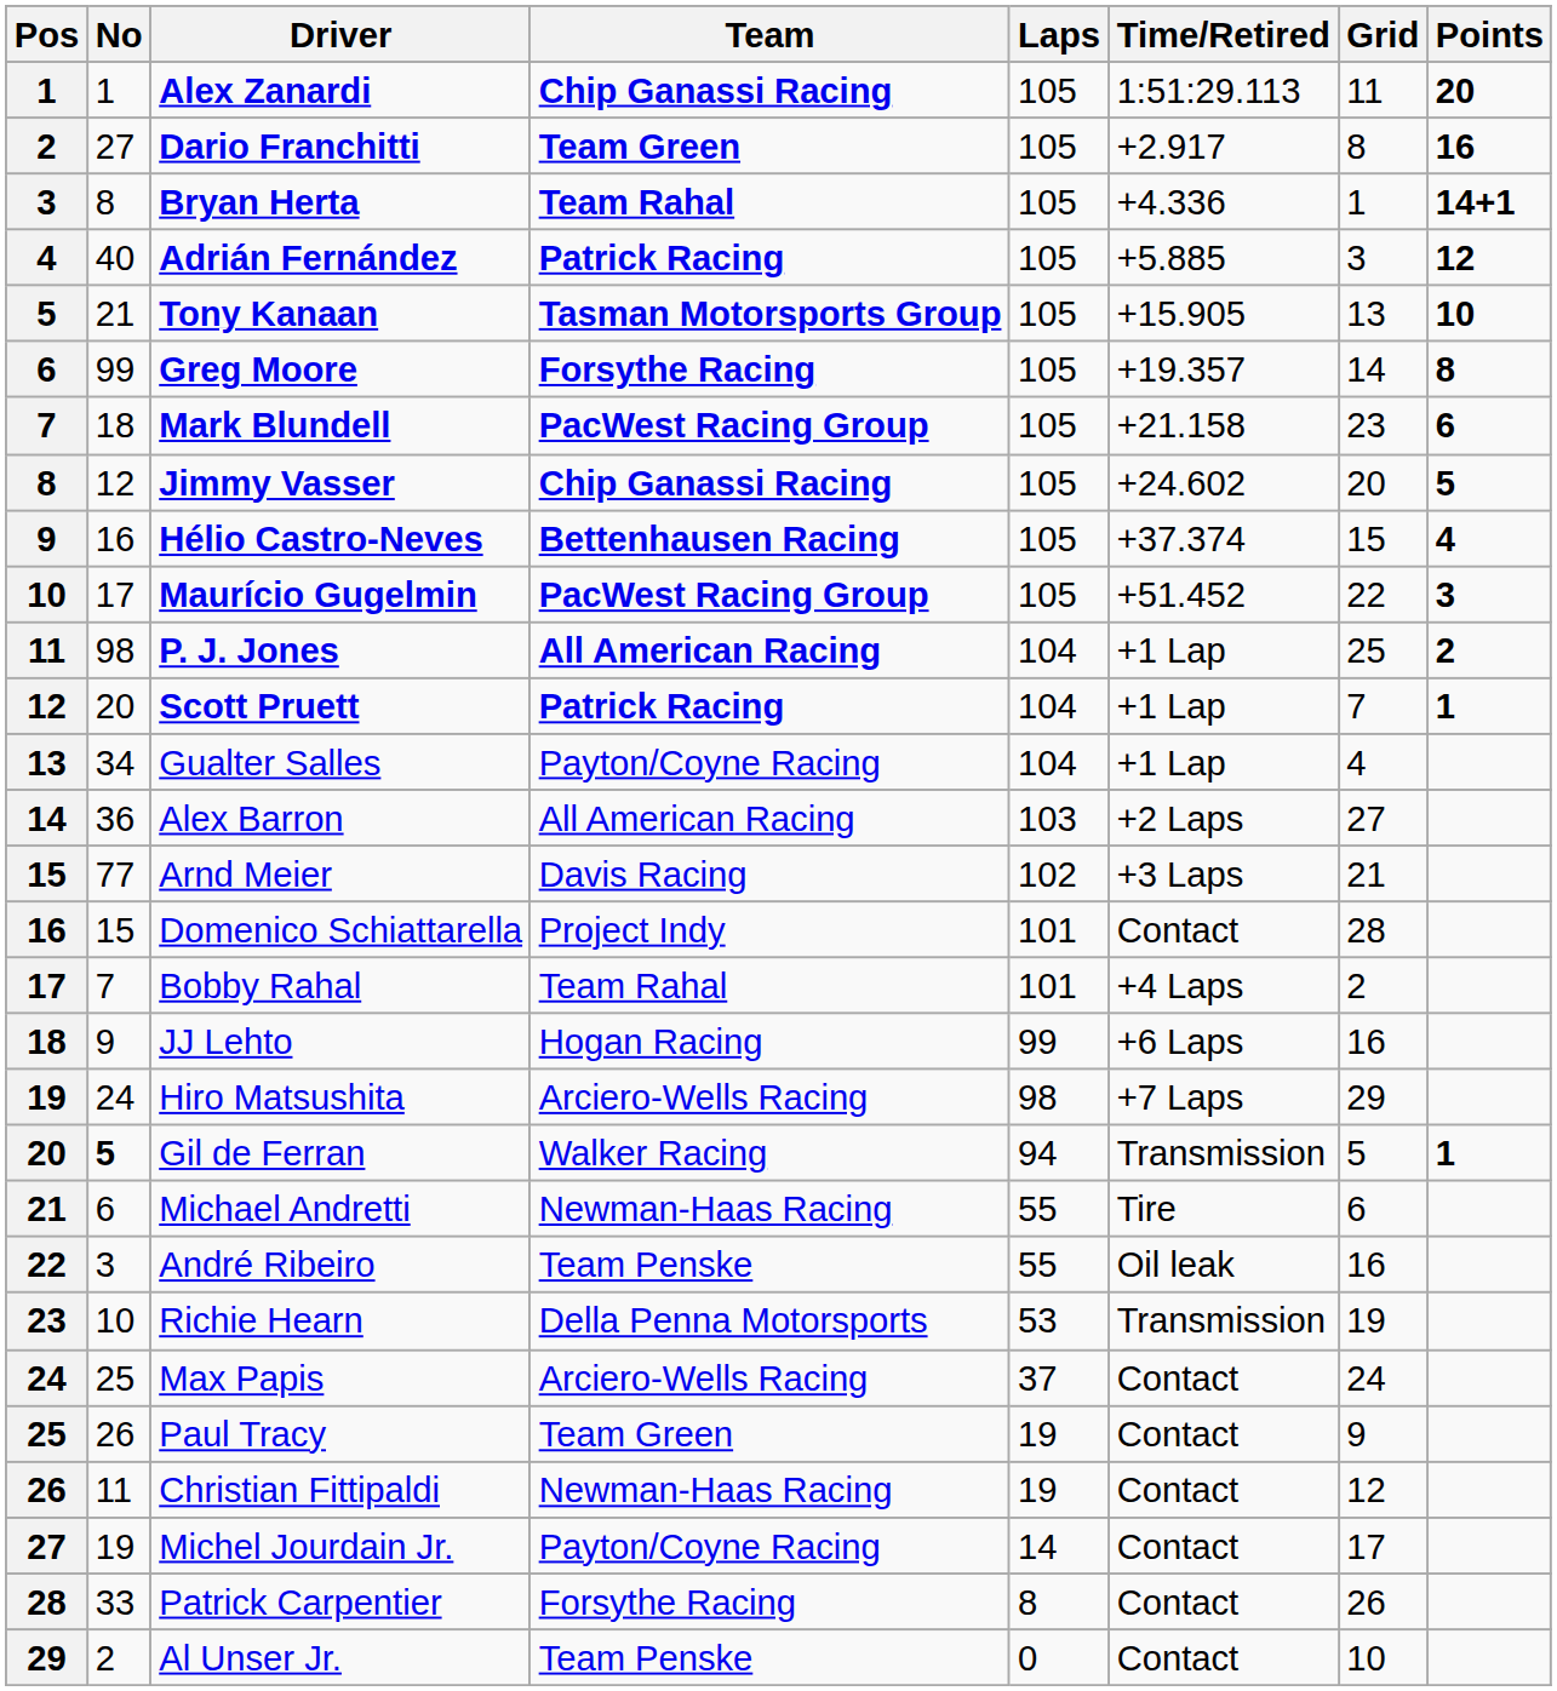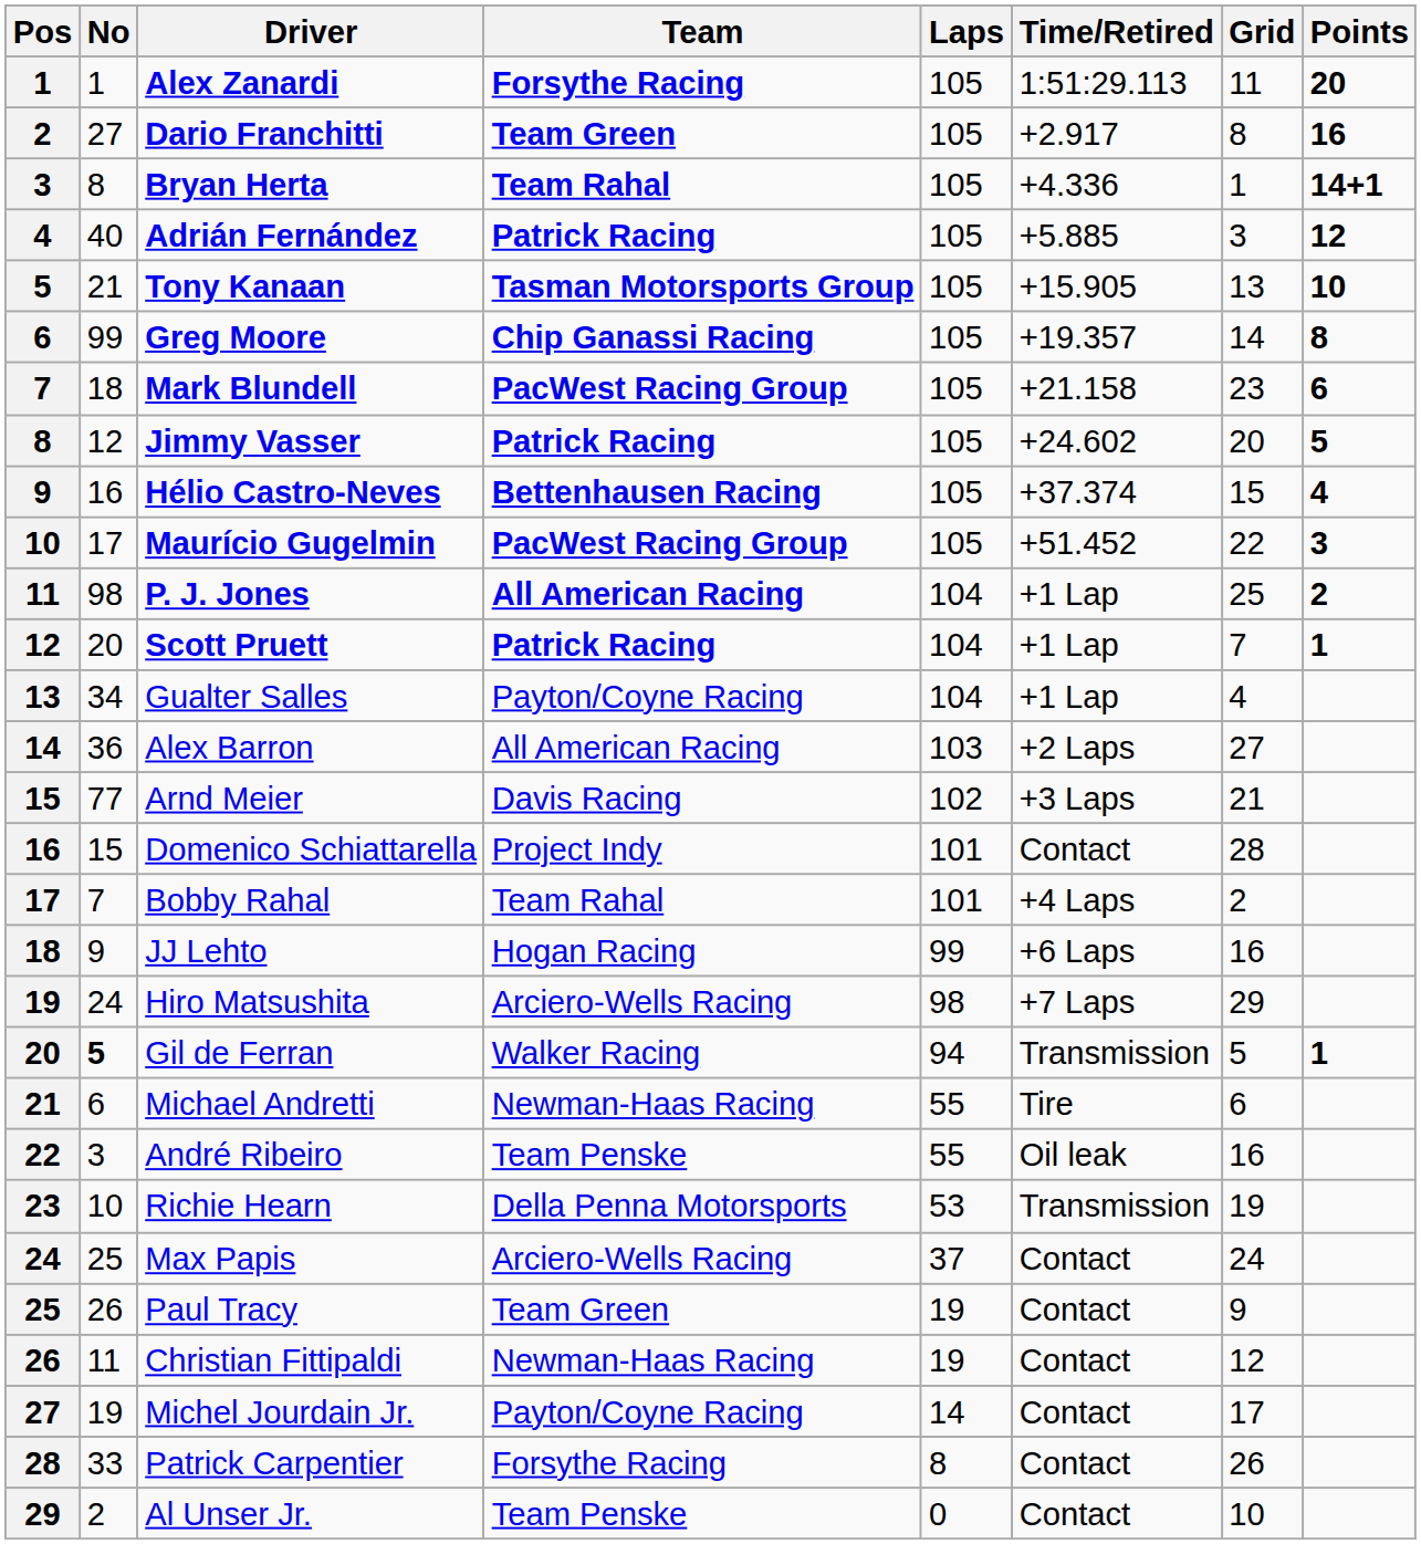 <table class="wikitable" style="font-size:95%;">
 <tr>
 <th>Pos</th>
 <th>No</th>
 <th>Driver</th>
 <th>Team</th>
 <th>Laps</th>
 <th>Time/Retired</th>
 <th>Grid</th>
 <th>Points</th>
 </tr>
 <tr>
 <th>1</th>
 <td>1</td>
 <td> <strong><a href='#'>Alex Zanardi</a></strong></td>
-<td><strong><a href='#'>Chip Ganassi Racing</a></strong></td>
+<td><strong><a href='#'>Forsythe Racing</a></strong></td>
 <td>105</td>
 <td>1:51:29.113</td>
 <td>11</td>
 <td><strong>20</strong></td>
 </tr>
 <tr>
 <th>2</th>
 <td>27</td>
 <td> <strong><a href='#'>Dario Franchitti</a></strong></td>
 <td><strong><a href='#'>Team Green</a></strong></td>
 <td>105</td>
 <td>+2.917</td>
 <td>8</td>
 <td><strong>16</strong></td>
 </tr>
 <tr>
 <th>3</th>
 <td>8</td>
 <td> <strong><a href='#'>Bryan Herta</a></strong></td>
 <td><strong><a href='#'>Team Rahal</a></strong></td>
 <td>105</td>
 <td>+4.336</td>
 <td>1</td>
 <td><strong>14+1</strong></td>
 </tr>
 <tr>
 <th>4</th>
 <td>40</td>
 <td> <strong><a href='#'>Adrián Fernández</a></strong></td>
 <td><strong><a href='#'>Patrick Racing</a></strong></td>
 <td>105</td>
 <td>+5.885</td>
 <td>3</td>
 <td><strong>12</strong></td>
 </tr>
 <tr>
 <th>5</th>
 <td>21</td>
 <td> <strong><a href='#'>Tony Kanaan</a></strong></td>
 <td><strong><a href='#'>Tasman Motorsports Group</a></strong></td>
 <td>105</td>
 <td>+15.905</td>
 <td>13</td>
 <td><strong>10</strong></td>
 </tr>
 <tr>
 <th>6</th>
 <td>99</td>
 <td> <strong><a href='#'>Greg Moore</a></strong></td>
-<td><strong><a href='#'>Forsythe Racing</a></strong></td>
+<td><strong><a href='#'>Chip Ganassi Racing</a></strong></td>
 <td>105</td>
 <td>+19.357</td>
 <td>14</td>
 <td><strong>8</strong></td>
 </tr>
 <tr>
 <th>7</th>
 <td>18</td>
 <td> <strong><a href='#'>Mark Blundell</a></strong></td>
 <td><strong><a href='#'>PacWest Racing Group</a></strong></td>
 <td>105</td>
 <td>+21.158</td>
 <td>23</td>
 <td><strong>6</strong></td>
 </tr>
 <tr>
 <th>8</th>
 <td>12</td>
 <td> <strong><a href='#'>Jimmy Vasser</a></strong></td>
-<td><strong><a href='#'>Chip Ganassi Racing</a></strong></td>
+<td><strong><a href='#'>Patrick Racing</a></strong></td>
 <td>105</td>
 <td>+24.602</td>
 <td>20</td>
 <td><strong>5</strong></td>
 </tr>
 <tr>
 <th>9</th>
 <td>16</td>
 <td> <strong><a href='#'>Hélio Castro-Neves</a></strong></td>
 <td><strong><a href='#'>Bettenhausen Racing</a></strong></td>
 <td>105</td>
 <td>+37.374</td>
 <td>15</td>
 <td><strong>4</strong></td>
 </tr>
 <tr>
 <th>10</th>
 <td>17</td>
 <td> <strong><a href='#'>Maurício Gugelmin</a></strong></td>
 <td><strong><a href='#'>PacWest Racing Group</a></strong></td>
 <td>105</td>
 <td>+51.452</td>
 <td>22</td>
 <td><strong>3</strong></td>
 </tr>
 <tr>
 <th>11</th>
 <td>98</td>
 <td> <strong><a href='#'>P. J. Jones</a></strong></td>
 <td><strong><a href='#'>All American Racing</a></strong></td>
 <td>104</td>
 <td>+1 Lap</td>
 <td>25</td>
 <td><strong>2</strong></td>
 </tr>
 <tr>
 <th>12</th>
 <td>20</td>
 <td> <strong><a href='#'>Scott Pruett</a></strong></td>
 <td><strong><a href='#'>Patrick Racing</a></strong></td>
 <td>104</td>
 <td>+1 Lap</td>
 <td>7</td>
 <td><strong>1</strong></td>
 </tr>
 <tr>
 <th>13</th>
 <td>34</td>
 <td> <a href='#'>Gualter Salles</a></td>
 <td><a href='#'>Payton/Coyne Racing</a></td>
 <td>104</td>
 <td>+1 Lap</td>
 <td>4</td>
 <td></td>
 </tr>
 <tr>
 <th>14</th>
 <td>36</td>
 <td> <a href='#'>Alex Barron</a></td>
 <td><a href='#'>All American Racing</a></td>
 <td>103</td>
 <td>+2 Laps</td>
 <td>27</td>
 <td></td>
 </tr>
 <tr>
 <th>15</th>
 <td>77</td>
 <td> <a href='#'>Arnd Meier</a></td>
 <td><a href='#'>Davis Racing</a></td>
 <td>102</td>
 <td>+3 Laps</td>
 <td>21</td>
 <td></td>
 </tr>
 <tr>
 <th>16</th>
 <td>15</td>
 <td> <a href='#'>Domenico Schiattarella</a></td>
 <td><a href='#'>Project Indy</a></td>
 <td>101</td>
 <td>Contact</td>
 <td>28</td>
 <td></td>
 </tr>
 <tr>
 <th>17</th>
 <td>7</td>
 <td> <a href='#'>Bobby Rahal</a></td>
 <td><a href='#'>Team Rahal</a></td>
 <td>101</td>
 <td>+4 Laps</td>
 <td>2</td>
 <td></td>
 </tr>
 <tr>
 <th>18</th>
 <td>9</td>
 <td> <a href='#'>JJ Lehto</a></td>
 <td><a href='#'>Hogan Racing</a></td>
 <td>99</td>
 <td>+6 Laps</td>
 <td>16</td>
 <td></td>
 </tr>
 <tr>
 <th>19</th>
 <td>24</td>
 <td> <a href='#'>Hiro Matsushita</a></td>
 <td><a href='#'>Arciero-Wells Racing</a></td>
 <td>98</td>
 <td>+7 Laps</td>
 <td>29</td>
 <td></td>
 </tr>
 <tr>
 <th>20</th>
 <td><strong>5</strong></td>
 <td> <a href='#'>Gil de Ferran</a></td>
 <td><a href='#'>Walker Racing</a></td>
 <td>94</td>
 <td>Transmission</td>
 <td>5</td>
 <td><strong>1</strong></td>
 </tr>
 <tr>
 <th>21</th>
 <td>6</td>
 <td> <a href='#'>Michael Andretti</a></td>
 <td><a href='#'>Newman-Haas Racing</a></td>
 <td>55</td>
 <td>Tire</td>
 <td>6</td>
 <td></td>
 </tr>
 <tr>
 <th>22</th>
 <td>3</td>
 <td> <a href='#'>André Ribeiro</a></td>
 <td><a href='#'>Team Penske</a></td>
 <td>55</td>
 <td>Oil leak</td>
 <td>16</td>
 <td></td>
 </tr>
 <tr>
 <th>23</th>
 <td>10</td>
 <td> <a href='#'>Richie Hearn</a></td>
 <td><a href='#'>Della Penna Motorsports</a></td>
 <td>53</td>
 <td>Transmission</td>
 <td>19</td>
 <td></td>
 </tr>
 <tr>
 <th>24</th>
 <td>25</td>
 <td> <a href='#'>Max Papis</a></td>
 <td><a href='#'>Arciero-Wells Racing</a></td>
 <td>37</td>
 <td>Contact</td>
 <td>24</td>
 <td></td>
 </tr>
 <tr>
 <th>25</th>
 <td>26</td>
 <td> <a href='#'>Paul Tracy</a></td>
 <td><a href='#'>Team Green</a></td>
 <td>19</td>
 <td>Contact</td>
 <td>9</td>
 <td></td>
 </tr>
 <tr>
 <th>26</th>
 <td>11</td>
 <td> <a href='#'>Christian Fittipaldi</a></td>
 <td><a href='#'>Newman-Haas Racing</a></td>
 <td>19</td>
 <td>Contact</td>
 <td>12</td>
 <td></td>
 </tr>
 <tr>
 <th>27</th>
 <td>19</td>
 <td> <a href='#'>Michel Jourdain Jr.</a></td>
 <td><a href='#'>Payton/Coyne Racing</a></td>
 <td>14</td>
 <td>Contact</td>
 <td>17</td>
 <td></td>
 </tr>
 <tr>
 <th>28</th>
 <td>33</td>
 <td> <a href='#'>Patrick Carpentier</a></td>
 <td><a href='#'>Forsythe Racing</a></td>
 <td>8</td>
 <td>Contact</td>
 <td>26</td>
 <td></td>
 </tr>
 <tr>
 <th>29</th>
 <td>2</td>
 <td> <a href='#'>Al Unser Jr.</a></td>
 <td><a href='#'>Team Penske</a></td>
 <td>0</td>
 <td>Contact</td>
 <td>10</td>
 <td></td>
 </tr>
 </table>
